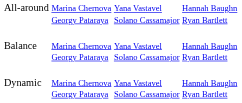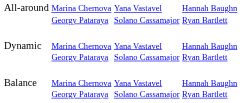 <table>
 <tr>
 <td>All-around<br></td>
+<td><br><small><a href='#'>Marina Chernova</a><br><a href='#'>Georgy Pataraya</a></small></td>
+<td><br><small><a href='#'>Yana Vastavel</a><br><a href='#'>Solano Cassamajor</a></small></td>
+<td><br><small><a href='#'>Hannah Baughn</a><br><a href='#'>Ryan Bartlett</a></small></td>
+</tr>
+<tr>
+<td>Dynamic<br></td>
 <td><br><small><a href='#'>Marina Chernova</a><br><a href='#'>Georgy Pataraya</a></small></td>
 <td><br><small><a href='#'>Yana Vastavel</a><br><a href='#'>Solano Cassamajor</a></small></td>
 <td><br><small><a href='#'>Hannah Baughn</a><br><a href='#'>Ryan Bartlett</a></small></td>
 </tr>
 <tr>
 <td>Balance<br></td>
 <td><br><small><a href='#'>Marina Chernova</a><br><a href='#'>Georgy Pataraya</a></small></td>
 <td><br><small><a href='#'>Yana Vastavel</a><br><a href='#'>Solano Cassamajor</a></small></td>
 <td><br><small><a href='#'>Hannah Baughn</a><br><a href='#'>Ryan Bartlett</a></small></td>
 </tr>
-<tr>
-<td>Dynamic<br></td>
-<td><br><small><a href='#'>Marina Chernova</a><br><a href='#'>Georgy Pataraya</a></small></td>
-<td><br><small><a href='#'>Yana Vastavel</a><br><a href='#'>Solano Cassamajor</a></small></td>
-<td><br><small><a href='#'>Hannah Baughn</a><br><a href='#'>Ryan Bartlett</a></small></td>
-</tr>
 </table>
